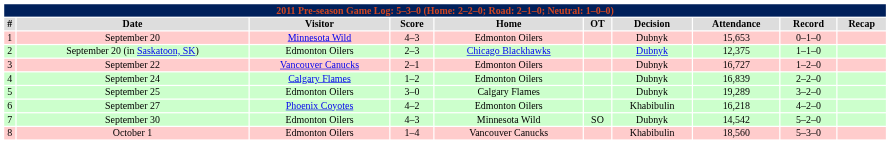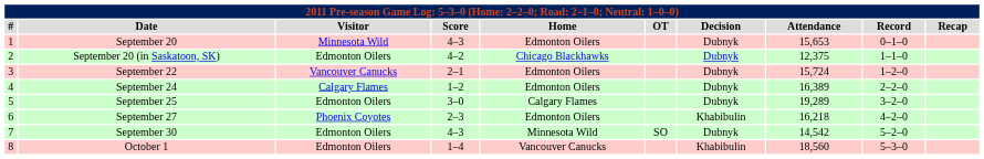 <table class="toccolours collapsible collapsed" width=90% style="clear:both; margin:1.5em auto; text-align:center">
 <tr>
 <th colspan=11 style="background:#00205B; color:#CF4520;">2011 Pre-season Game Log: 5–3–0 (Home: 2–2–0; Road: 2–1–0; Neutral: 1–0–0)</th>
 </tr>
 <tr align="center" bgcolor="#dddddd">
 <td><strong>#</strong></td>
 <td><strong>Date</strong></td>
 <td><strong>Visitor</strong></td>
 <td><strong>Score</strong></td>
 <td><strong>Home</strong></td>
 <td><strong>OT</strong></td>
 <td><strong>Decision</strong></td>
 <td><strong>Attendance</strong></td>
 <td><strong>Record</strong></td>
 <td><strong>Recap</strong></td>
 </tr>
 <tr align="center" bgcolor="#ffcccc">
 <td>1</td>
 <td>September 20</td>
 <td><a href='#'>Minnesota Wild</a></td>
 <td>4–3</td>
 <td>Edmonton Oilers</td>
 <td></td>
 <td>Dubnyk</td>
 <td>15,653</td>
 <td>0–1–0</td>
 <td></td>
 </tr>
 <tr align="center" bgcolor="#ccffcc">
 <td>2</td>
 <td>September 20 (in <a href='#'>Saskatoon, SK</a>)</td>
 <td>Edmonton Oilers</td>
-<td>2–3</td>
+<td>4–2</td>
 <td><a href='#'>Chicago Blackhawks</a></td>
 <td></td>
 <td><a href='#'>Dubnyk</a></td>
 <td>12,375</td>
 <td>1–1–0</td>
 <td></td>
 </tr>
 <tr align="center" bgcolor="#ffcccc">
 <td>3</td>
 <td>September 22</td>
 <td><a href='#'>Vancouver Canucks</a></td>
 <td>2–1</td>
 <td>Edmonton Oilers</td>
 <td></td>
 <td>Dubnyk</td>
-<td>16,727</td>
+<td>15,724</td>
 <td>1–2–0</td>
 <td></td>
 </tr>
 <tr align="center" bgcolor="#ccffcc">
 <td>4</td>
 <td>September 24</td>
 <td><a href='#'>Calgary Flames</a></td>
 <td>1–2</td>
 <td>Edmonton Oilers</td>
 <td></td>
 <td>Dubnyk</td>
-<td>16,839</td>
+<td>16,389</td>
 <td>2–2–0</td>
 <td></td>
 </tr>
 <tr align="center" bgcolor="#ccffcc">
 <td>5</td>
 <td>September 25</td>
 <td>Edmonton Oilers</td>
 <td>3–0</td>
 <td>Calgary Flames</td>
 <td></td>
 <td>Dubnyk</td>
 <td>19,289</td>
 <td>3–2–0</td>
 <td></td>
 </tr>
 <tr align="center" bgcolor="ccffcc">
 <td>6</td>
 <td>September 27</td>
 <td><a href='#'>Phoenix Coyotes</a></td>
-<td>4–2</td>
+<td>2–3</td>
 <td>Edmonton Oilers</td>
 <td></td>
 <td>Khabibulin</td>
 <td>16,218</td>
 <td>4–2–0</td>
 <td></td>
 </tr>
 <tr align="center" bgcolor="ccffcc">
 <td>7</td>
 <td>September 30</td>
 <td>Edmonton Oilers</td>
 <td>4–3</td>
 <td>Minnesota Wild</td>
 <td>SO</td>
 <td>Dubnyk</td>
 <td>14,542</td>
 <td>5–2–0</td>
 <td></td>
 </tr>
 <tr align="center" bgcolor="ffcccc">
 <td>8</td>
 <td>October 1</td>
 <td>Edmonton Oilers</td>
 <td>1–4</td>
 <td>Vancouver Canucks</td>
 <td></td>
 <td>Khabibulin</td>
 <td>18,560</td>
 <td>5–3–0</td>
 <td></td>
 </tr>
 </table>
